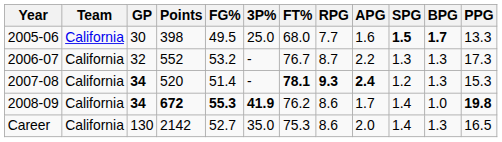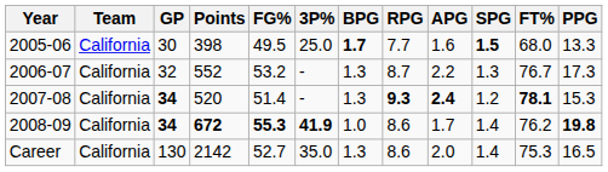 <table class="wikitable">
 <tr>
 <th>Year</th>
 <th>Team</th>
 <th>GP</th>
 <th>Points</th>
 <th>FG%</th>
 <th>3P%</th>
-<th>FT%</th>
+<th>BPG</th>
 <th>RPG</th>
 <th>APG</th>
 <th>SPG</th>
-<th>BPG</th>
+<th>FT%</th>
 <th>PPG</th>
 </tr>
 <tr>
 <td>2005-06</td>
 <td><a href='#'>California</a></td>
 <td>30</td>
 <td>398</td>
 <td>49.5</td>
 <td>25.0</td>
-<td>68.0</td>
+<td><strong>1.7</strong></td>
 <td>7.7</td>
 <td>1.6</td>
 <td><strong>1.5</strong></td>
-<td><strong>1.7</strong></td>
+<td>68.0</td>
 <td>13.3</td>
 </tr>
 <tr>
 <td>2006-07</td>
 <td>California</td>
 <td>32</td>
 <td>552</td>
 <td>53.2</td>
 <td>-</td>
-<td>76.7</td>
+<td>1.3</td>
 <td>8.7</td>
 <td>2.2</td>
 <td>1.3</td>
-<td>1.3</td>
+<td>76.7</td>
 <td>17.3</td>
 </tr>
 <tr>
 <td>2007-08</td>
 <td>California</td>
 <td><strong>34</strong></td>
 <td>520</td>
 <td>51.4</td>
 <td>-</td>
-<td><strong>78.1</strong></td>
+<td>1.3</td>
 <td><strong>9.3</strong></td>
 <td><strong>2.4</strong></td>
 <td>1.2</td>
-<td>1.3</td>
+<td><strong>78.1</strong></td>
 <td>15.3</td>
 </tr>
 <tr>
 <td>2008-09</td>
 <td>California</td>
 <td><strong>34</strong></td>
 <td><strong>672</strong></td>
 <td><strong>55.3</strong></td>
 <td><strong>41.9</strong></td>
-<td>76.2</td>
+<td>1.0</td>
 <td>8.6</td>
 <td>1.7</td>
 <td>1.4</td>
-<td>1.0</td>
+<td>76.2</td>
 <td><strong>19.8</strong></td>
 </tr>
 <tr>
 <td>Career</td>
 <td>California</td>
 <td>130</td>
 <td>2142</td>
 <td>52.7</td>
 <td>35.0</td>
-<td>75.3</td>
+<td>1.3</td>
 <td>8.6</td>
 <td>2.0</td>
 <td>1.4</td>
-<td>1.3</td>
+<td>75.3</td>
 <td>16.5</td>
 </tr>
 </table>
